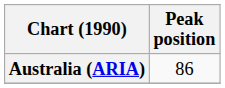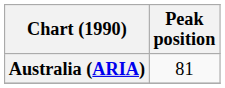 <table class="wikitable sortable plainrowheaders" style="text-align:center">
 <tr>
 <th>Chart (1990)</th>
 <th>Peak<br>position</th>
 </tr>
 <tr>
 <th scope="row">Australia (<a href='#'>ARIA</a>)</th>
-<td style="text-align:center;">86</td>
+<td style="text-align:center;">81</td>
 </tr>
 <tr>
 </tr>
 </table>
